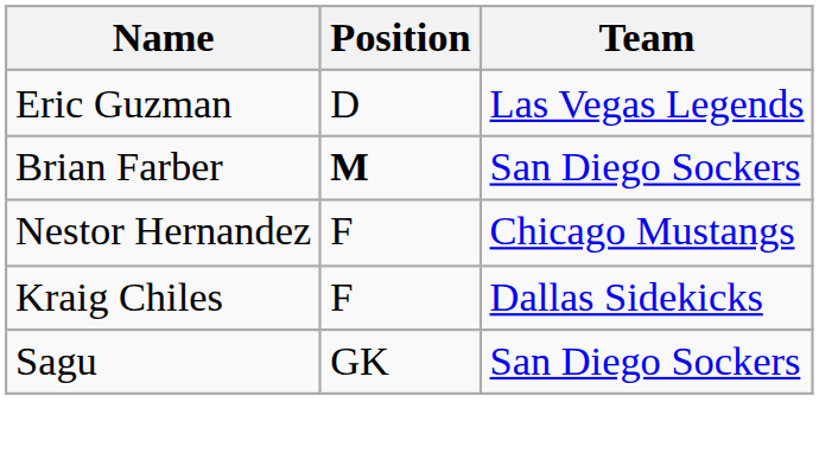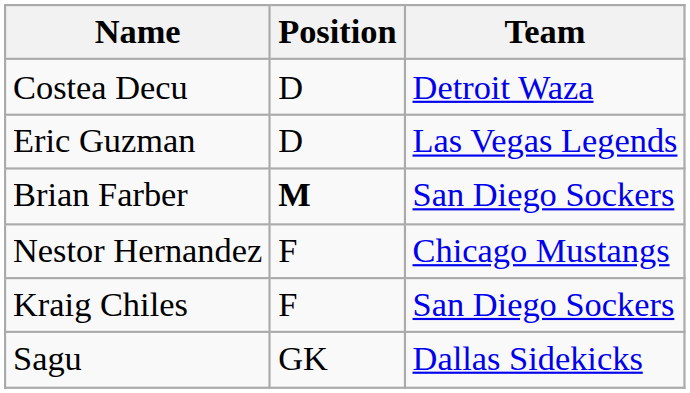 <table class="wikitable">
 <tr>
 <th>Name</th>
 <th>Position</th>
 <th>Team</th>
+</tr>
+<tr>
+<td>Costea Decu</td>
+<td>D</td>
+<td><a href='#'>Detroit Waza</a></td>
 </tr>
 <tr>
 <td>Eric Guzman</td>
 <td>D</td>
 <td><a href='#'>Las Vegas Legends</a></td>
 </tr>
 <tr>
 <td>Brian Farber</td>
 <td><strong>M</strong></td>
 <td><a href='#'>San Diego Sockers</a></td>
 </tr>
 <tr>
 <td>Nestor Hernandez</td>
 <td>F</td>
 <td><a href='#'>Chicago Mustangs</a></td>
 </tr>
 <tr>
 <td>Kraig Chiles</td>
 <td>F</td>
-<td><a href='#'>Dallas Sidekicks</a></td>
+<td><a href='#'>San Diego Sockers</a></td>
 </tr>
 <tr>
 <td>Sagu</td>
 <td>GK</td>
-<td><a href='#'>San Diego Sockers</a></td>
+<td><a href='#'>Dallas Sidekicks</a></td>
 </tr>
 </table>
